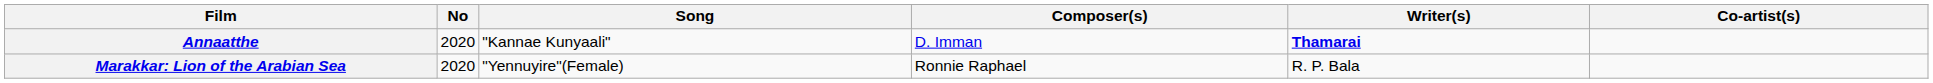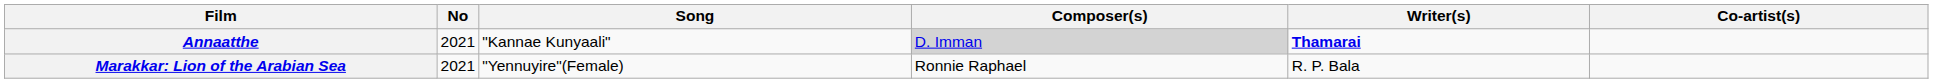 <table class="wikitable plainrowheaders" style="width:100%;" textcolor:#000;">
 <tr>
 <th scope="col" style="width:23%;"><strong>Film</strong></th>
 <th><strong>No</strong></th>
 <th scope="col" style="width:23%;"><strong>Song</strong></th>
 <th scope="col" style="width:20%;"><strong>Composer(s)</strong></th>
 <th scope="col" style="width:16%;"><strong>Writer(s)</strong></th>
 <th scope="col" style="width:18%;"><strong>Co-artist(s)</strong></th>
 </tr>
 <tr>
 <th><em><a href='#'>Annaatthe</a></em></th>
-<td>2020</td>
+<td>2021</td>
 <td>"Kannae Kunyaali"</td>
-<td><a href='#'>D. Imman</a></td>
+<td style="background: lightgrey;"><a href='#'>D. Imman</a></td>
 <td><strong><a href='#'>Thamarai</a></strong></td>
 <td></td>
 </tr>
 <tr>
 <th><em><a href='#'>Marakkar: Lion of the Arabian Sea</a></em></th>
-<td>2020</td>
+<td>2021</td>
 <td>"Yennuyire"(Female)</td>
 <td>Ronnie Raphael</td>
 <td>R. P. Bala</td>
 <td></td>
 </tr>
 </table>
